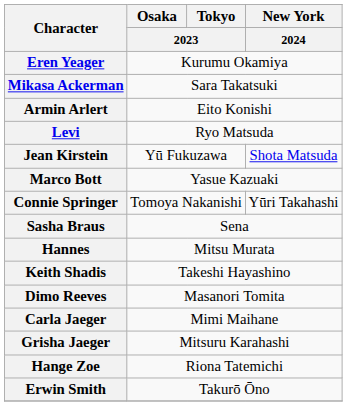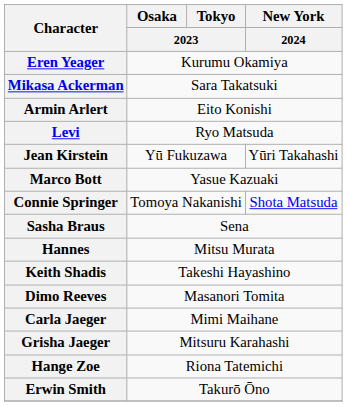 <table class="wikitable">
 <tr>
 <th rowspan="2">Character</th>
 <th>Osaka</th>
 <th>Tokyo</th>
 <th>New York</th>
 </tr>
 <tr>
 <th colspan="2"><small>2023</small></th>
 <th><small>2024</small></th>
 </tr>
 <tr>
 <th><a href='#'>Eren Yeager</a></th>
 <td align="center" colspan="3">Kurumu Okamiya</td>
 </tr>
 <tr>
 <th><a href='#'>Mikasa Ackerman</a></th>
 <td align="center" colspan="3">Sara Takatsuki</td>
 </tr>
 <tr>
 <th>Armin Arlert</th>
 <td align="center" colspan="3">Eito Konishi</td>
 </tr>
 <tr>
 <th><a href='#'>Levi</a></th>
 <td align="center" colspan="3">Ryo Matsuda</td>
 </tr>
 <tr>
 <th>Jean Kirstein</th>
 <td align="center" colspan="2">Yū Fukuzawa</td>
-<td align="center"><a href='#'>Shota Matsuda</a></td>
+<td align="center">Yūri Takahashi</td>
 </tr>
 <tr>
 <th>Marco Bott</th>
 <td align="center" colspan="3">Yasue Kazuaki</td>
 </tr>
 <tr>
 <th>Connie Springer</th>
 <td align="center" colspan="2">Tomoya Nakanishi</td>
-<td align="center">Yūri Takahashi</td>
+<td align="center"><a href='#'>Shota Matsuda</a></td>
 </tr>
 <tr>
 <th>Sasha Braus</th>
 <td align="center" colspan="3">Sena</td>
 </tr>
 <tr>
 <th>Hannes</th>
 <td align="center" colspan="3">Mitsu Murata</td>
 </tr>
 <tr>
 <th>Keith Shadis</th>
 <td align="center" colspan="3">Takeshi Hayashino</td>
 </tr>
 <tr>
 <th>Dimo Reeves</th>
 <td align="center" colspan="3">Masanori Tomita</td>
 </tr>
 <tr>
 <th>Carla Jaeger</th>
 <td align="center" colspan="3">Mimi Maihane</td>
 </tr>
 <tr>
 <th>Grisha Jaeger</th>
 <td align="center" colspan="3">Mitsuru Karahashi</td>
 </tr>
 <tr>
 <th>Hange Zoe</th>
 <td align="center" colspan="3">Riona Tatemichi</td>
 </tr>
 <tr>
 <th>Erwin Smith</th>
 <td align="center" colspan="3">Takurō Ōno</td>
 </tr>
 <tr>
 </tr>
 </table>
